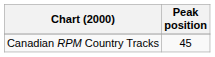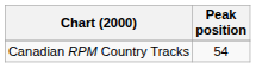 <table class="wikitable sortable">
 <tr>
 <th>Chart (2000)</th>
 <th>Peak<br>position</th>
 </tr>
 <tr>
 </tr>
 <tr>
 <td>Canadian <em>RPM</em> Country Tracks</td>
-<td align="center">45</td>
+<td align="center">54</td>
 </tr>
 </table>
